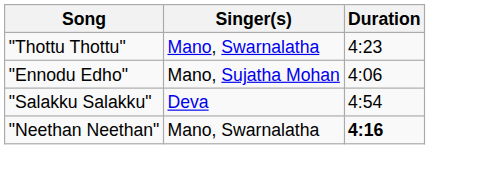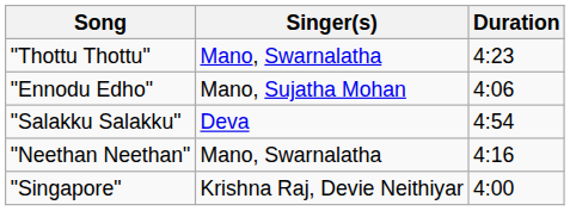 <table class="wikitable" style="font-size:95%;">
 <tr>
 <th>Song</th>
 <th>Singer(s)</th>
 <th>Duration</th>
 </tr>
 <tr>
 <td>"Thottu Thottu"</td>
 <td><a href='#'>Mano</a>, <a href='#'>Swarnalatha</a></td>
 <td>4:23</td>
 </tr>
 <tr>
 <td>"Ennodu Edho"</td>
 <td>Mano, <a href='#'>Sujatha Mohan</a></td>
 <td>4:06</td>
 </tr>
 <tr>
 <td>"Salakku Salakku"</td>
 <td><a href='#'>Deva</a></td>
 <td>4:54</td>
 </tr>
 <tr>
 <td>"Neethan Neethan"</td>
 <td>Mano, Swarnalatha</td>
-<td><strong>4:16</strong></td>
+<td>4:16</td>
+</tr>
+<tr>
+<td>"Singapore"</td>
+<td>Krishna Raj, Devie Neithiyar</td>
+<td>4:00</td>
 </tr>
 </table>
